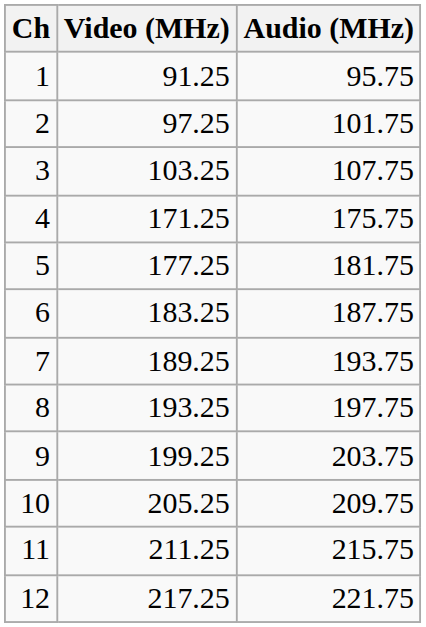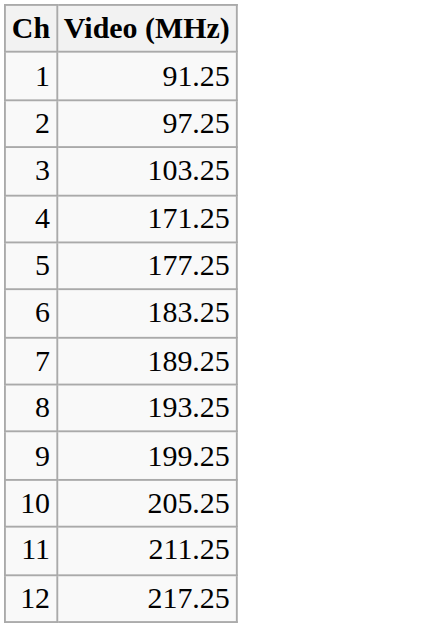 <table class="wikitable" style="text-align:right">
 <tr>
 <th>Ch</th>
 <th>Video (MHz)</th>
-<th>Audio (MHz)</th>
 </tr>
 <tr>
 <td>1</td>
 <td>91.25</td>
-<td>95.75</td>
 </tr>
 <tr>
 <td>2</td>
 <td>97.25</td>
-<td>101.75</td>
 </tr>
 <tr>
 <td>3</td>
 <td>103.25</td>
-<td>107.75</td>
 </tr>
 <tr>
 <td>4</td>
 <td>171.25</td>
-<td>175.75</td>
 </tr>
 <tr>
 <td>5</td>
 <td>177.25</td>
-<td>181.75</td>
 </tr>
 <tr>
 <td>6</td>
 <td>183.25</td>
-<td>187.75</td>
 </tr>
 <tr>
 <td>7</td>
 <td>189.25</td>
-<td>193.75</td>
 </tr>
 <tr>
 <td>8</td>
 <td>193.25</td>
-<td>197.75</td>
 </tr>
 <tr>
 <td>9</td>
 <td>199.25</td>
-<td>203.75</td>
 </tr>
 <tr>
 <td>10</td>
 <td>205.25</td>
-<td>209.75</td>
 </tr>
 <tr>
 <td>11</td>
 <td>211.25</td>
-<td>215.75</td>
 </tr>
 <tr>
 <td>12</td>
 <td>217.25</td>
-<td>221.75</td>
 </tr>
 </table>
